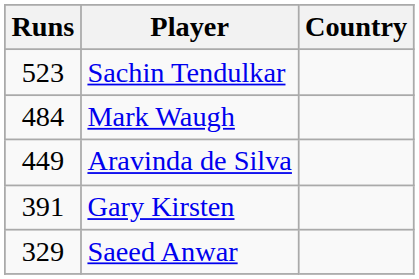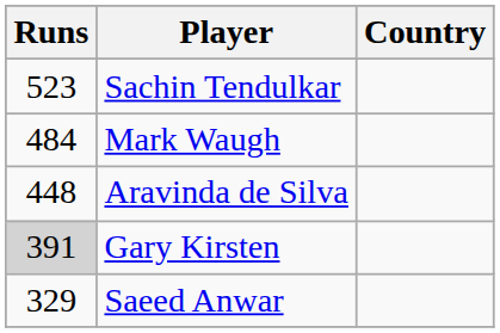 <table class="wikitable">
 <tr>
 <th>Runs</th>
 <th>Player</th>
 <th>Country</th>
 </tr>
 <tr>
 <td align="center">523</td>
 <td><a href='#'>Sachin Tendulkar</a></td>
 <td></td>
 </tr>
 <tr>
 <td align="center">484</td>
 <td><a href='#'>Mark Waugh</a></td>
 <td></td>
 </tr>
 <tr>
-<td align="center">449</td>
+<td align="center">448</td>
 <td><a href='#'>Aravinda de Silva</a></td>
 <td></td>
 </tr>
 <tr>
-<td align="center">391</td>
+<td align="center" style="background: lightgrey;">391</td>
 <td><a href='#'>Gary Kirsten</a></td>
 <td></td>
 </tr>
 <tr>
 <td align="center">329</td>
 <td><a href='#'>Saeed Anwar</a></td>
 <td></td>
 </tr>
 </table>
